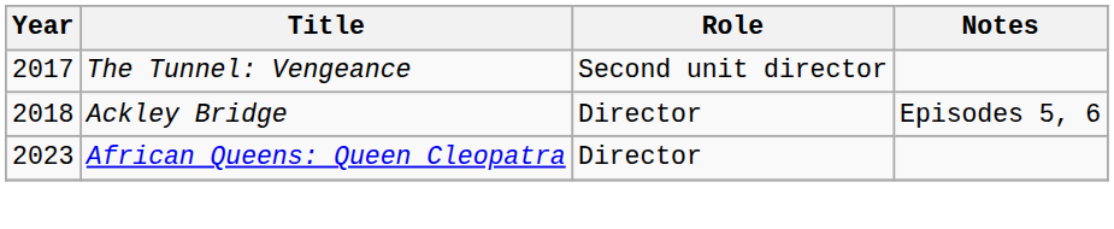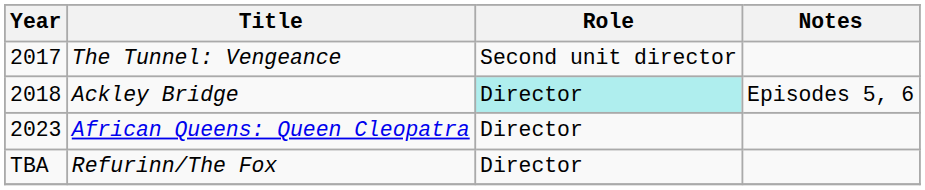 <table class="wikitable sortable" style="font-size:90%;">
 <tr>
 <th>Year</th>
 <th>Title</th>
 <th>Role</th>
 <th>Notes</th>
 </tr>
 <tr>
 <td>2017</td>
 <td><em>The Tunnel: Vengeance</em></td>
 <td>Second unit director</td>
 <td></td>
 </tr>
 <tr>
 <td>2018</td>
 <td><em>Ackley Bridge</em></td>
-<td>Director</td>
+<td style="background: paleturquoise;">Director</td>
 <td>Episodes 5, 6</td>
 </tr>
 <tr>
 <td>2023</td>
 <td><em><a href='#'>African Queens: Queen Cleopatra</a></em></td>
 <td>Director</td>
 <td></td>
 </tr>
+<tr>
+<td>TBA</td>
+<td><em>Refurinn/The Fox</em></td>
+<td>Director</td>
+<td></td>
+</tr>
 <tr ->
 </tr>
 </table>
